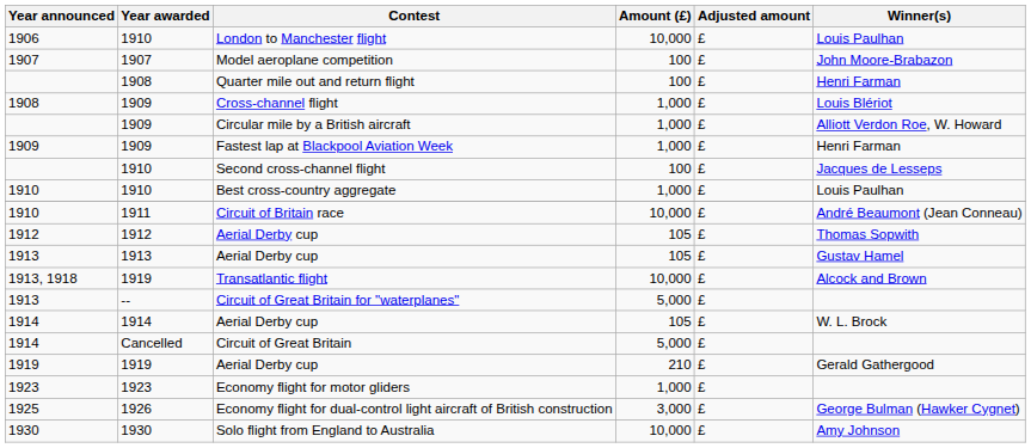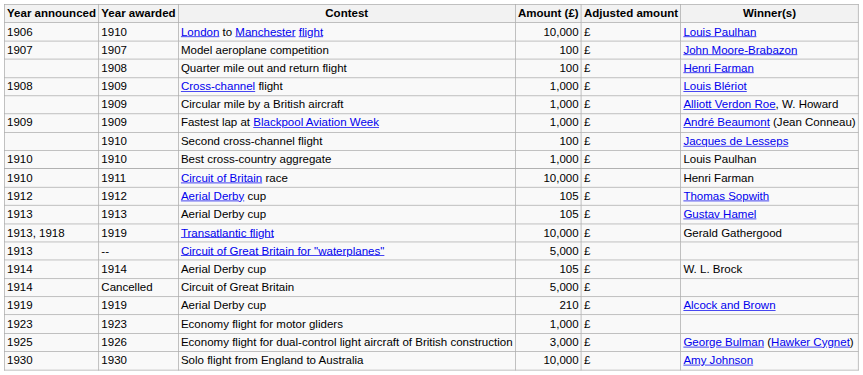 <table class="wikitable sortable">
 <tr>
 <th>Year announced</th>
 <th>Year awarded</th>
 <th>Contest</th>
 <th>Amount (£)</th>
 <th>Adjusted  amount</th>
 <th>Winner(s)</th>
 </tr>
 <tr>
 <td>1906</td>
 <td>1910</td>
 <td><a href='#'>London</a> to <a href='#'>Manchester</a> <a href='#'>flight</a></td>
 <td align="right">10,000</td>
 <td>£</td>
 <td><a href='#'>Louis Paulhan</a></td>
 </tr>
 <tr>
 <td>1907</td>
 <td>1907</td>
 <td>Model aeroplane competition</td>
 <td align="right">100</td>
 <td>£</td>
 <td><a href='#'>John Moore-Brabazon</a></td>
 </tr>
 <tr>
 <td></td>
 <td>1908</td>
 <td>Quarter mile out and return flight</td>
 <td align="right">100</td>
 <td>£</td>
 <td><a href='#'>Henri Farman</a></td>
 </tr>
 <tr>
 <td>1908</td>
 <td>1909</td>
 <td><a href='#'>Cross-channel</a> flight</td>
 <td align="right">1,000</td>
 <td>£</td>
 <td><a href='#'>Louis Blériot</a></td>
 </tr>
 <tr>
 <td></td>
 <td>1909</td>
 <td>Circular mile by a British aircraft</td>
 <td align="right">1,000</td>
 <td>£</td>
 <td><a href='#'>Alliott Verdon Roe</a>, W. Howard</td>
 </tr>
 <tr>
 <td>1909</td>
 <td>1909</td>
 <td>Fastest lap at <a href='#'>Blackpool Aviation Week</a></td>
 <td align="right">1,000</td>
 <td>£</td>
-<td>Henri Farman</td>
+<td><a href='#'>André Beaumont</a> (Jean Conneau)</td>
 </tr>
 <tr>
 <td></td>
 <td>1910</td>
 <td>Second cross-channel flight</td>
 <td align="right">100</td>
 <td>£</td>
 <td><a href='#'>Jacques de Lesseps</a></td>
 </tr>
 <tr>
 <td>1910</td>
 <td>1910</td>
 <td>Best cross-country aggregate</td>
 <td align="right">1,000</td>
 <td>£</td>
 <td>Louis Paulhan</td>
 </tr>
 <tr>
 </tr>
 <tr -||1910||>
 </tr>
 <tr>
 <td>1910</td>
 <td>1911</td>
 <td><a href='#'>Circuit of Britain</a> race</td>
 <td align="right">10,000</td>
 <td>£</td>
-<td><a href='#'>André Beaumont</a> (Jean Conneau)</td>
+<td>Henri Farman</td>
 </tr>
 <tr>
 <td>1912</td>
 <td>1912</td>
 <td><a href='#'>Aerial Derby</a> cup</td>
 <td align="right">105</td>
 <td>£</td>
 <td><a href='#'>Thomas Sopwith</a></td>
 </tr>
 <tr>
 <td>1913</td>
 <td>1913</td>
 <td>Aerial Derby cup</td>
 <td align="right">105</td>
 <td>£</td>
 <td><a href='#'>Gustav Hamel</a></td>
 </tr>
 <tr>
 <td>1913, 1918</td>
 <td>1919</td>
 <td><a href='#'>Transatlantic flight</a></td>
 <td align="right">10,000</td>
 <td>£</td>
-<td><a href='#'>Alcock and Brown</a></td>
+<td>Gerald Gathergood</td>
 </tr>
 <tr>
 <td>1913</td>
 <td>--</td>
 <td><a href='#'>Circuit of Great Britain for "waterplanes"</a></td>
 <td align="right">5,000</td>
 <td>£</td>
 <td></td>
 </tr>
 <tr>
 <td>1914</td>
 <td>1914</td>
 <td>Aerial Derby cup</td>
 <td align="right">105</td>
 <td>£</td>
 <td>W. L. Brock</td>
 </tr>
 <tr>
 <td>1914</td>
 <td>Cancelled</td>
 <td>Circuit of Great Britain</td>
 <td align="right">5,000</td>
 <td>£</td>
 <td></td>
 </tr>
 <tr>
 <td>1919</td>
 <td>1919</td>
 <td>Aerial Derby cup</td>
 <td align="right">210</td>
 <td>£</td>
-<td>Gerald Gathergood</td>
+<td><a href='#'>Alcock and Brown</a></td>
 </tr>
 <tr>
 <td>1923</td>
 <td>1923</td>
 <td>Economy flight for motor gliders</td>
 <td align="right">1,000</td>
 <td>£</td>
 <td></td>
 </tr>
 <tr>
 <td>1925</td>
 <td>1926</td>
 <td>Economy flight for dual-control light aircraft of British construction</td>
 <td align="right">3,000</td>
 <td>£</td>
 <td><a href='#'>George Bulman</a> (<a href='#'>Hawker Cygnet</a>)</td>
 </tr>
 <tr>
 <td>1930</td>
 <td>1930</td>
 <td>Solo flight from England to Australia</td>
 <td align="right">10,000</td>
 <td>£</td>
 <td><a href='#'>Amy Johnson</a></td>
 </tr>
 </table>
